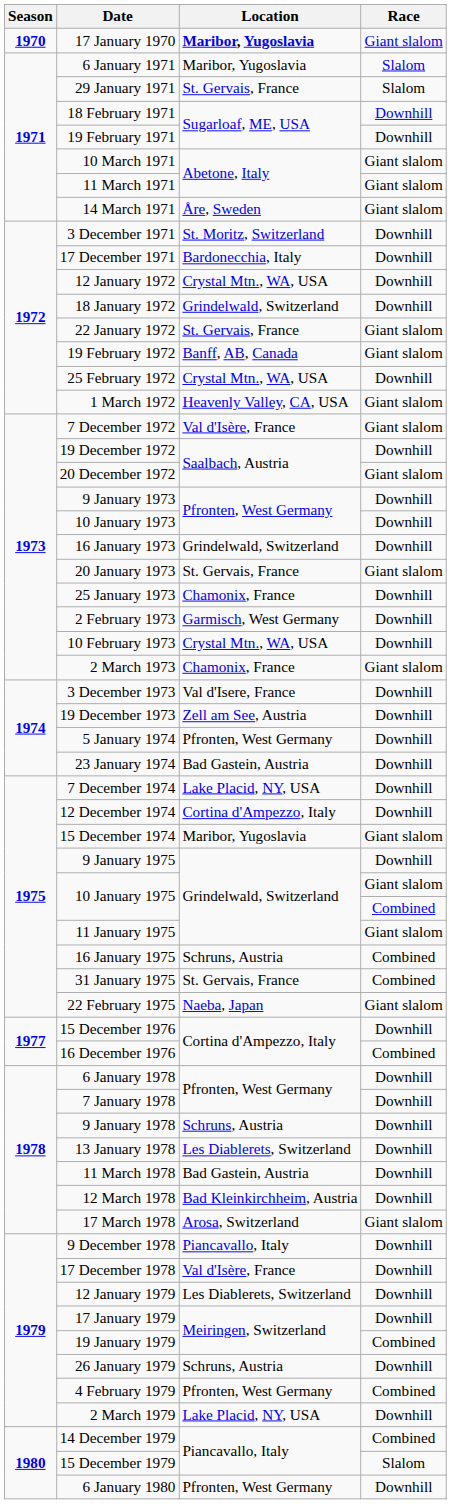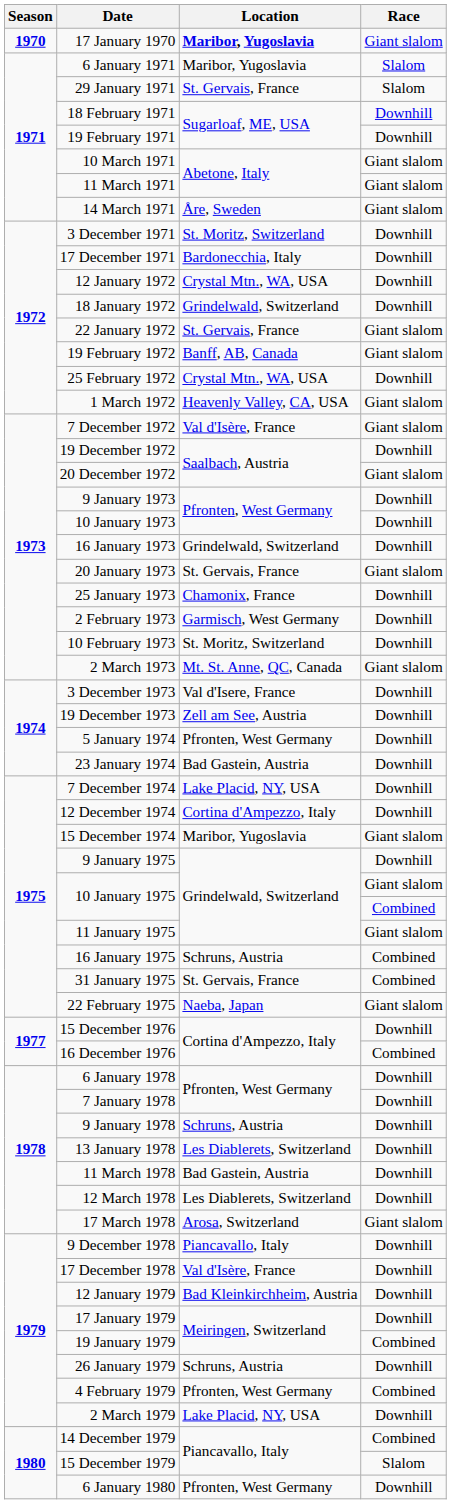 <table class="wikitable">
 <tr>
 <th>Season</th>
 <th>Date</th>
 <th>Location</th>
 <th>Race</th>
 </tr>
 <tr>
 <td rowspan=1 align=center><strong><a href='#'>1970</a></strong></td>
 <td align=right>17 January 1970</td>
 <td><strong> <a href='#'>Maribor</a>, <a href='#'>Yugoslavia</a></strong></td>
 <td align=center><a href='#'>Giant slalom</a></td>
 </tr>
 <tr>
 <td rowspan=7 align=center><strong><a href='#'>1971</a></strong></td>
 <td align=right>6 January 1971</td>
 <td> Maribor, Yugoslavia</td>
 <td align=center><a href='#'>Slalom</a></td>
 </tr>
 <tr>
 <td align=right>29 January 1971</td>
 <td> <a href='#'>St. Gervais</a>, France</td>
 <td align=center>Slalom</td>
 </tr>
 <tr>
 <td align=right>18 February 1971</td>
 <td rowspan=2> <a href='#'>Sugarloaf</a>, <a href='#'>ME</a>, <a href='#'>USA</a></td>
 <td align=center><a href='#'>Downhill</a></td>
 </tr>
 <tr>
 <td align=right>19 February 1971</td>
 <td align=center>Downhill</td>
 </tr>
 <tr>
 <td align=right>10 March 1971</td>
 <td rowspan=2> <a href='#'>Abetone</a>, <a href='#'>Italy</a></td>
 <td align=center>Giant slalom</td>
 </tr>
 <tr>
 <td align=right>11 March 1971</td>
 <td align=center>Giant slalom</td>
 </tr>
 <tr>
 <td align=right>14 March 1971</td>
 <td> <a href='#'>Åre</a>, <a href='#'>Sweden</a></td>
 <td align=center>Giant slalom</td>
 </tr>
 <tr>
 <td rowspan=8 align=center><strong><a href='#'>1972</a></strong></td>
 <td align=right>3 December 1971</td>
 <td> <a href='#'>St. Moritz</a>, <a href='#'>Switzerland</a></td>
 <td align=center>Downhill</td>
 </tr>
 <tr>
 <td align=right>17 December 1971</td>
 <td> <a href='#'>Bardonecchia</a>, Italy</td>
 <td align=center>Downhill</td>
 </tr>
 <tr>
 <td align=right>12 January 1972</td>
 <td> <a href='#'>Crystal Mtn.</a>, <a href='#'>WA</a>, USA</td>
 <td align=center>Downhill</td>
 </tr>
 <tr>
 <td align=right>18 January 1972</td>
 <td> <a href='#'>Grindelwald</a>, Switzerland</td>
 <td align=center>Downhill</td>
 </tr>
 <tr>
 <td align=right>22 January 1972</td>
 <td> <a href='#'>St. Gervais</a>, France</td>
 <td align=center>Giant slalom</td>
 </tr>
 <tr>
 <td align=right>19 February 1972</td>
 <td> <a href='#'>Banff</a>, <a href='#'>AB</a>, <a href='#'>Canada</a></td>
 <td>Giant slalom</td>
 </tr>
 <tr>
 <td align=right>25 February 1972</td>
 <td> <a href='#'>Crystal Mtn.</a>, <a href='#'>WA</a>, USA</td>
 <td align=center>Downhill</td>
 </tr>
 <tr>
 <td align=right>1 March 1972</td>
 <td> <a href='#'>Heavenly Valley</a>, <a href='#'>CA</a>, USA</td>
 <td align=center>Giant slalom</td>
 </tr>
 <tr>
 <td rowspan=11 align=center><strong><a href='#'>1973</a></strong></td>
 <td align=right>7 December 1972</td>
 <td> <a href='#'>Val d'Isère</a>, France</td>
 <td align=centeR>Giant slalom</td>
 </tr>
 <tr>
 <td align=right>19 December 1972</td>
 <td rowspan=2> <a href='#'>Saalbach</a>, Austria</td>
 <td align=center>Downhill</td>
 </tr>
 <tr>
 <td align=right>20 December 1972</td>
 <td align=center>Giant slalom</td>
 </tr>
 <tr>
 <td align=right>9 January 1973</td>
 <td rowspan=2> <a href='#'>Pfronten</a>, <a href='#'>West Germany</a></td>
 <td align=center>Downhill</td>
 </tr>
 <tr>
 <td align=right>10 January 1973</td>
 <td align=center>Downhill</td>
 </tr>
 <tr>
 <td align=right>16 January 1973</td>
 <td> Grindelwald, Switzerland</td>
 <td align=center>Downhill</td>
 </tr>
 <tr>
 <td align=right>20 January 1973</td>
 <td> St. Gervais, France</td>
 <td align=center>Giant slalom</td>
 </tr>
 <tr>
 <td align=right>25 January 1973</td>
 <td> <a href='#'>Chamonix</a>, France</td>
 <td align=center>Downhill</td>
 </tr>
 <tr>
 <td align=right>2 February 1973</td>
 <td> <a href='#'>Garmisch</a>, West Germany</td>
 <td align=center>Downhill</td>
 </tr>
 <tr>
 <td align=right>10 February 1973</td>
-<td> <a href='#'>Crystal Mtn.</a>, <a href='#'>WA</a>, USA</td>
+<td> St. Moritz, Switzerland</td>
 <td align=center>Downhill</td>
 </tr>
 <tr>
 <td align=right>2 March 1973</td>
-<td> <a href='#'>Chamonix</a>, France</td>
+<td> <a href='#'>Mt. St. Anne</a>, <a href='#'>QC</a>, Canada</td>
 <td align=center>Giant slalom</td>
 </tr>
 <tr>
 <td rowspan=4 align=center><strong><a href='#'>1974</a></strong></td>
 <td align=right>3 December 1973</td>
 <td> Val d'Isere, France</td>
 <td align=center>Downhill</td>
 </tr>
 <tr>
 <td align=right>19 December 1973</td>
 <td> <a href='#'>Zell am See</a>, Austria</td>
 <td align=center>Downhill</td>
 </tr>
 <tr>
 <td align=right>5 January 1974</td>
 <td> Pfronten, West Germany</td>
 <td align=center>Downhill</td>
 </tr>
 <tr>
 <td align=right>23 January 1974</td>
 <td> Bad Gastein, Austria</td>
 <td align=center>Downhill</td>
 </tr>
 <tr>
 <td rowspan=10 align=center><strong><a href='#'>1975</a></strong></td>
 <td align=right>7 December 1974</td>
 <td> <a href='#'>Lake Placid</a>, <a href='#'>NY</a>, USA</td>
 <td align=center>Downhill</td>
 </tr>
 <tr>
 <td align=right>12 December 1974</td>
 <td> <a href='#'>Cortina d'Ampezzo</a>, Italy</td>
 <td align=center>Downhill</td>
 </tr>
 <tr>
 <td align=right>15 December 1974</td>
 <td> Maribor, Yugoslavia</td>
 <td align=center>Giant slalom</td>
 </tr>
 <tr>
 <td align=right>9 January 1975</td>
 <td rowspan=4> Grindelwald, Switzerland</td>
 <td align=center>Downhill</td>
 </tr>
 <tr>
 <td rowspan=2 align=right>10 January 1975</td>
 <td align=center>Giant slalom</td>
 </tr>
 <tr>
 <td align=center><a href='#'>Combined</a></td>
 </tr>
 <tr>
 <td align=right>11 January 1975</td>
 <td align=center>Giant slalom</td>
 </tr>
 <tr>
 <td align=right>16 January 1975</td>
 <td> Schruns, Austria</td>
 <td align=center>Combined</td>
 </tr>
 <tr>
 <td align=right>31 January 1975</td>
 <td> St. Gervais, France</td>
 <td align=center>Combined</td>
 </tr>
 <tr>
 <td align=right>22 February 1975</td>
 <td> <a href='#'>Naeba</a>, <a href='#'>Japan</a></td>
 <td align=center>Giant slalom</td>
 </tr>
 <tr>
 <td rowspan=2 align=center><strong><a href='#'>1977</a></strong></td>
 <td align=right>15 December 1976</td>
 <td rowspan=2> Cortina d'Ampezzo, Italy</td>
 <td align=center>Downhill</td>
 </tr>
 <tr>
 <td align=right>16 December 1976</td>
 <td align=center>Combined</td>
 </tr>
 <tr>
 <td rowspan=7 align=center><strong><a href='#'>1978</a></strong></td>
 <td align=right>6 January 1978</td>
 <td rowspan=2> Pfronten, West Germany</td>
 <td align=center>Downhill</td>
 </tr>
 <tr>
 <td align=right>7 January 1978</td>
 <td align=center>Downhill</td>
 </tr>
 <tr>
 <td align=right>9 January 1978</td>
 <td> <a href='#'>Schruns</a>, Austria</td>
 <td align=center>Downhill</td>
 </tr>
 <tr>
 <td align=right>13 January 1978</td>
 <td> <a href='#'>Les Diablerets</a>, Switzerland</td>
 <td align=center>Downhill</td>
 </tr>
 <tr>
 <td align=right>11 March 1978</td>
 <td> Bad Gastein, Austria</td>
 <td align=center>Downhill</td>
 </tr>
 <tr>
 <td align=right>12 March 1978</td>
-<td> <a href='#'>Bad Kleinkirchheim</a>, Austria</td>
+<td> Les Diablerets, Switzerland</td>
 <td align=center>Downhill</td>
 </tr>
 <tr>
 <td align=right>17 March 1978</td>
 <td> <a href='#'>Arosa</a>, Switzerland</td>
 <td align=center>Giant slalom</td>
 </tr>
 <tr>
 <td rowspan=8 align=center><strong><a href='#'>1979</a></strong></td>
 <td align=right>9 December 1978</td>
 <td> <a href='#'>Piancavallo</a>, Italy</td>
 <td align=center>Downhill</td>
 </tr>
 <tr>
 <td align=right>17 December 1978</td>
 <td> <a href='#'>Val d'Isère</a>, France</td>
 <td align=center>Downhill</td>
 </tr>
 <tr>
 <td align=right>12 January 1979</td>
-<td> Les Diablerets, Switzerland</td>
+<td> <a href='#'>Bad Kleinkirchheim</a>, Austria</td>
 <td align=center>Downhill</td>
 </tr>
 <tr>
 <td align=right>17 January 1979</td>
 <td rowspan=2> <a href='#'>Meiringen</a>, Switzerland</td>
 <td align=center>Downhill</td>
 </tr>
 <tr>
 <td align=right>19 January 1979</td>
 <td align=center>Combined</td>
 </tr>
 <tr>
 <td align=right>26 January 1979</td>
 <td> Schruns, Austria</td>
 <td align=center>Downhill</td>
 </tr>
 <tr>
 <td align=right>4 February 1979</td>
 <td> Pfronten, West Germany</td>
 <td align=center>Combined</td>
 </tr>
 <tr>
 <td align=right>2 March 1979</td>
 <td> <a href='#'>Lake Placid</a>, <a href='#'>NY</a>, USA</td>
 <td align=center>Downhill</td>
 </tr>
 <tr>
 <td rowspan=3 align=center><strong><a href='#'>1980</a></strong></td>
 <td align=right>14 December 1979</td>
 <td rowspan=2> Piancavallo, Italy</td>
 <td align=center>Combined</td>
 </tr>
 <tr>
 <td align=right>15 December 1979</td>
 <td align=center>Slalom</td>
 </tr>
 <tr>
 <td align=right>6 January 1980</td>
 <td> Pfronten, West Germany</td>
 <td align=center>Downhill</td>
 </tr>
 </table>
